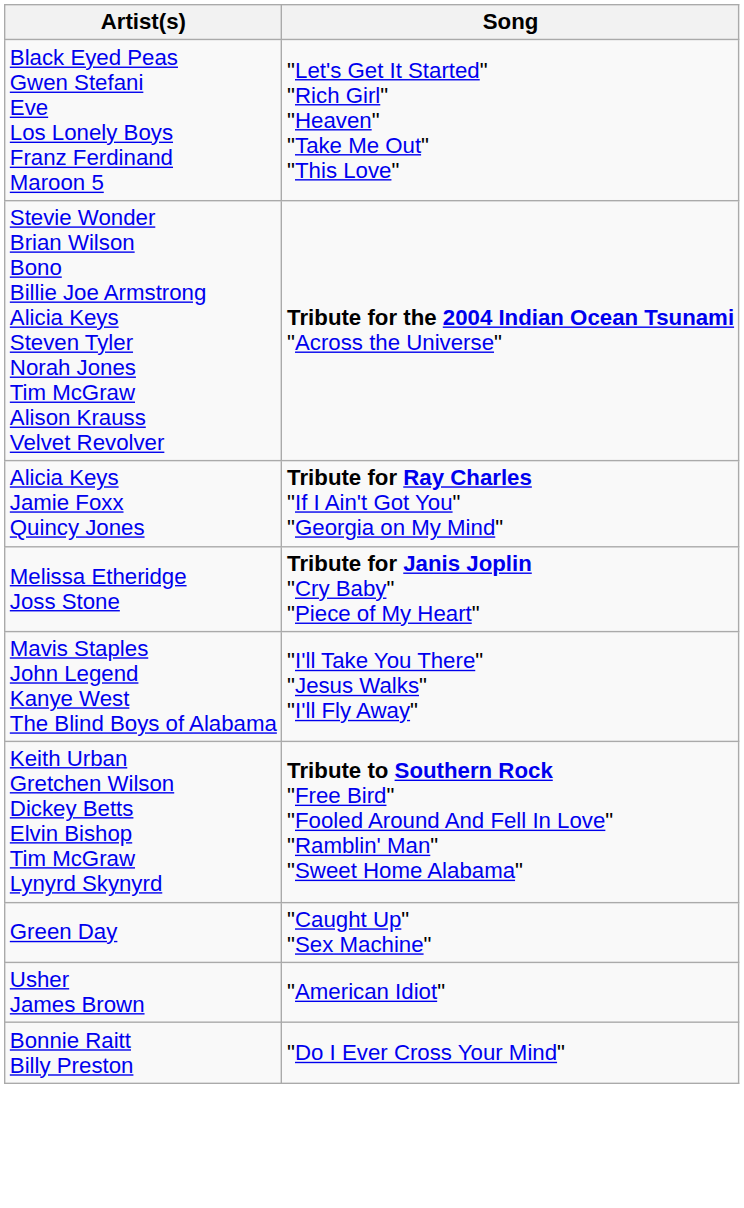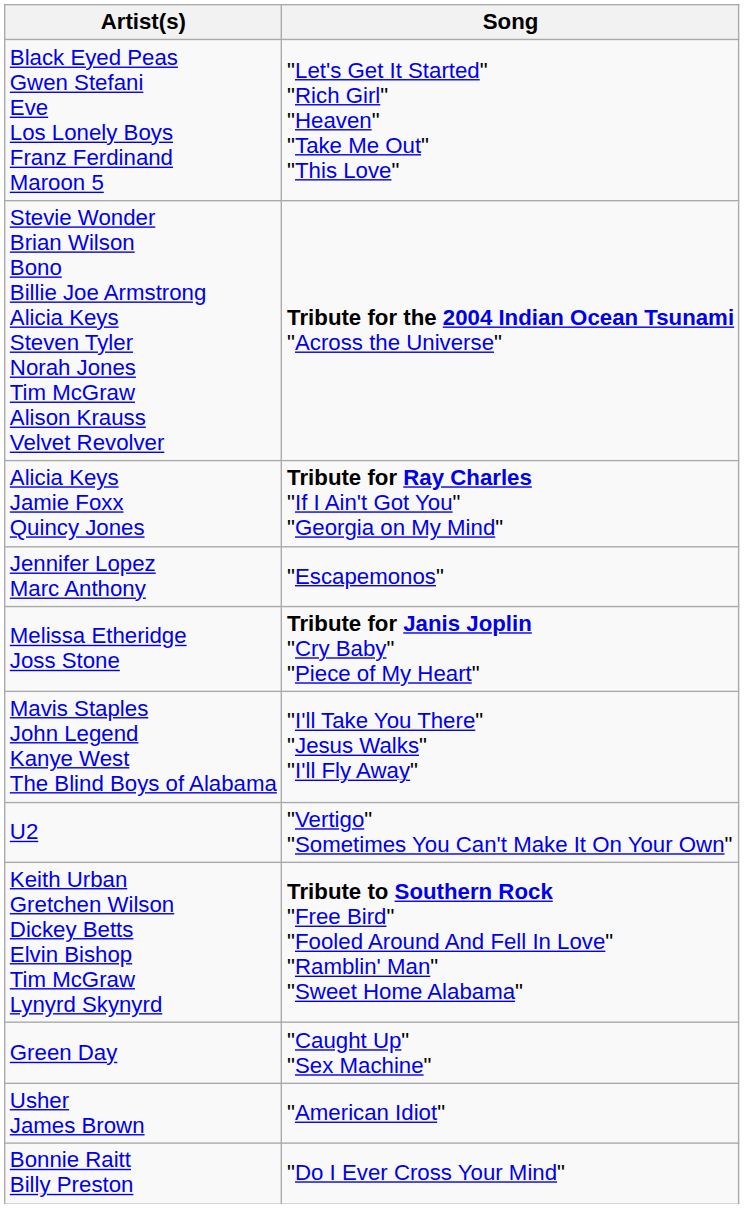 <table class="wikitable">
 <tr>
 <th>Artist(s)</th>
 <th>Song</th>
 </tr>
 <tr>
 <td><a href='#'>Black Eyed Peas</a><br><a href='#'>Gwen Stefani</a><br><a href='#'>Eve</a><br><a href='#'>Los Lonely Boys</a><br><a href='#'>Franz Ferdinand</a><br><a href='#'>Maroon 5</a></td>
 <td>"<a href='#'>Let's Get It Started</a>"<br>"<a href='#'>Rich Girl</a>"<br>"<a href='#'>Heaven</a>"<br>"<a href='#'>Take Me Out</a>"<br>"<a href='#'>This Love</a>"</td>
 </tr>
 <tr>
 <td><a href='#'>Stevie Wonder</a><br><a href='#'>Brian Wilson</a><br><a href='#'>Bono</a><br><a href='#'>Billie Joe Armstrong</a><br><a href='#'>Alicia Keys</a><br><a href='#'>Steven Tyler</a><br><a href='#'>Norah Jones</a><br><a href='#'>Tim McGraw</a><br><a href='#'>Alison Krauss</a><br><a href='#'>Velvet Revolver</a></td>
 <td><strong>Tribute for the <a href='#'>2004 Indian Ocean Tsunami</a></strong><br>"<a href='#'>Across the Universe</a>"</td>
 </tr>
 <tr>
 <td><a href='#'>Alicia Keys</a><br><a href='#'>Jamie Foxx</a><br><a href='#'>Quincy Jones</a></td>
 <td><strong>Tribute for <a href='#'>Ray Charles</a></strong><br>"<a href='#'>If I Ain't Got You</a>"<br>"<a href='#'>Georgia on My Mind</a>"</td>
 </tr>
 <tr>
+<td><a href='#'>Jennifer Lopez</a> <br> <a href='#'>Marc Anthony</a></td>
+<td>"<a href='#'>Escapemonos</a>"</td>
+</tr>
+<tr>
 <td><a href='#'>Melissa Etheridge</a><br><a href='#'>Joss Stone</a></td>
 <td><strong>Tribute for <a href='#'>Janis Joplin</a></strong><br>"<a href='#'>Cry Baby</a>"<br>"<a href='#'>Piece of My Heart</a>"</td>
 </tr>
 <tr>
 <td><a href='#'>Mavis Staples</a><br><a href='#'>John Legend</a><br><a href='#'>Kanye West</a><br><a href='#'>The Blind Boys of Alabama</a></td>
 <td>"<a href='#'>I'll Take You There</a>"<br>"<a href='#'>Jesus Walks</a>"<br>"<a href='#'>I'll Fly Away</a>"</td>
+</tr>
+<tr>
+<td><a href='#'>U2</a></td>
+<td>"<a href='#'>Vertigo</a>"<br>"<a href='#'>Sometimes You Can't Make It On Your Own</a>"</td>
 </tr>
 <tr>
 <td><a href='#'>Keith Urban</a><br><a href='#'>Gretchen Wilson</a><br><a href='#'>Dickey Betts</a><br><a href='#'>Elvin Bishop</a><br><a href='#'>Tim McGraw</a><br><a href='#'>Lynyrd Skynyrd</a></td>
 <td><strong>Tribute to <a href='#'>Southern Rock</a></strong><br>"<a href='#'>Free Bird</a>"<br>"<a href='#'>Fooled Around And Fell In Love</a>"<br>"<a href='#'>Ramblin' Man</a>"<br>"<a href='#'>Sweet Home Alabama</a>"</td>
 </tr>
 <tr>
 <td><a href='#'>Green Day</a></td>
 <td>"<a href='#'>Caught Up</a>"<br>"<a href='#'>Sex Machine</a>"</td>
 </tr>
 <tr>
 <td><a href='#'>Usher</a><br><a href='#'>James Brown</a></td>
 <td>"<a href='#'>American Idiot</a>"</td>
 </tr>
 <tr>
 <td><a href='#'>Bonnie Raitt</a><br><a href='#'>Billy Preston</a></td>
 <td>"<a href='#'>Do I Ever Cross Your Mind</a>"</td>
 </tr>
 </table>
